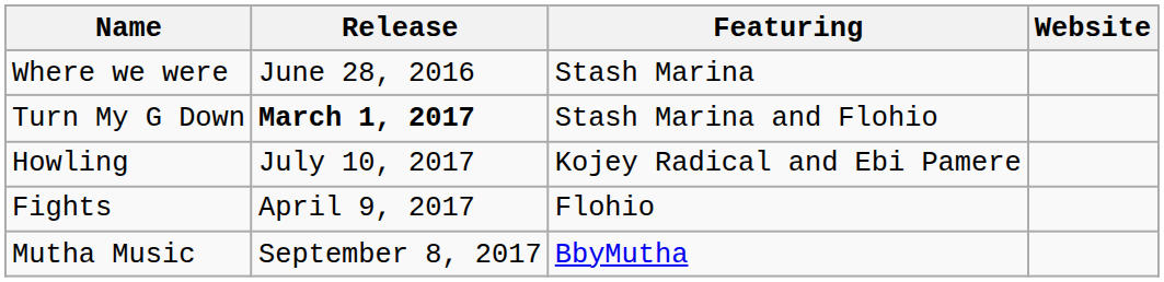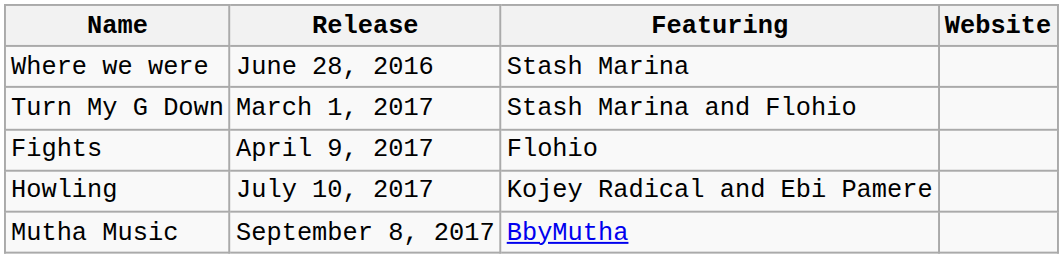 <table class="wikitable">
 <tr>
 <th>Name</th>
 <th>Release</th>
 <th>Featuring</th>
 <th>Website</th>
 </tr>
 <tr>
 <td>Where we were</td>
 <td>June 28, 2016</td>
 <td>Stash Marina</td>
 <td></td>
 </tr>
 <tr>
 <td>Turn My G Down</td>
-<td><strong>March 1, 2017</strong></td>
+<td>March 1, 2017</td>
 <td>Stash Marina and Flohio</td>
+<td></td>
+</tr>
+<tr>
+<td>Fights</td>
+<td>April 9, 2017</td>
+<td>Flohio</td>
 <td></td>
 </tr>
 <tr>
 <td>Howling</td>
 <td>July 10, 2017</td>
 <td>Kojey Radical and Ebi Pamere</td>
 <td></td>
 </tr>
 <tr>
-<td>Fights</td>
-<td>April 9, 2017</td>
-<td>Flohio</td>
-<td></td>
-</tr>
-<tr>
 <td>Mutha Music</td>
 <td>September 8, 2017</td>
 <td><a href='#'>BbyMutha</a></td>
 <td></td>
 </tr>
 </table>
